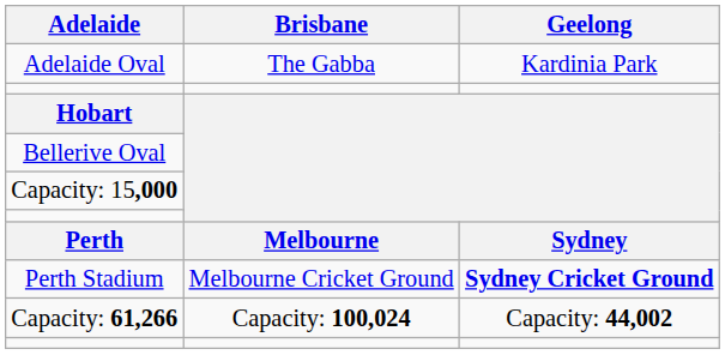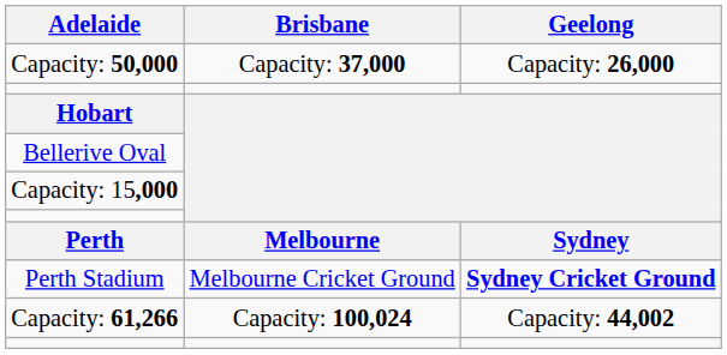 <table class="wikitable" style="text-align:center">
 <tr>
 <th><a href='#'>Adelaide</a></th>
 <th><a href='#'>Brisbane</a></th>
 <th><a href='#'>Geelong</a></th>
 </tr>
 <tr>
-<td><a href='#'>Adelaide Oval</a></td>
-<td><a href='#'>The Gabba</a></td>
-<td><a href='#'>Kardinia Park</a></td>
+<td>Capacity: <strong>50,000</strong></td>
+<td>Capacity: <strong>37,000</strong></td>
+<td>Capacity: <strong>26,000</strong></td>
 </tr>
 <tr>
 <td></td>
 <td></td>
 <td></td>
 </tr>
 <tr>
 <th><a href='#'>Hobart</a></th>
 <th colspan="2" rowspan="4"></th>
 </tr>
 <tr>
 <td><a href='#'>Bellerive Oval</a></td>
 </tr>
 <tr>
 <td>Capacity: 15<strong>,000</strong></td>
 </tr>
 <tr>
 <td></td>
 </tr>
 <tr>
 <th><a href='#'>Perth</a></th>
 <th><a href='#'>Melbourne</a></th>
 <th><a href='#'>Sydney</a></th>
 </tr>
 <tr>
 <td><a href='#'>Perth Stadium</a></td>
 <td><a href='#'>Melbourne Cricket Ground</a></td>
 <td><strong><a href='#'>Sydney Cricket Ground</a></strong></td>
 </tr>
 <tr>
 <td>Capacity: <strong>61,266</strong></td>
 <td>Capacity: <strong>100,024</strong></td>
 <td>Capacity: <strong>44,002</strong></td>
 </tr>
 <tr>
 <td></td>
 <td></td>
 <td></td>
 </tr>
 </table>
